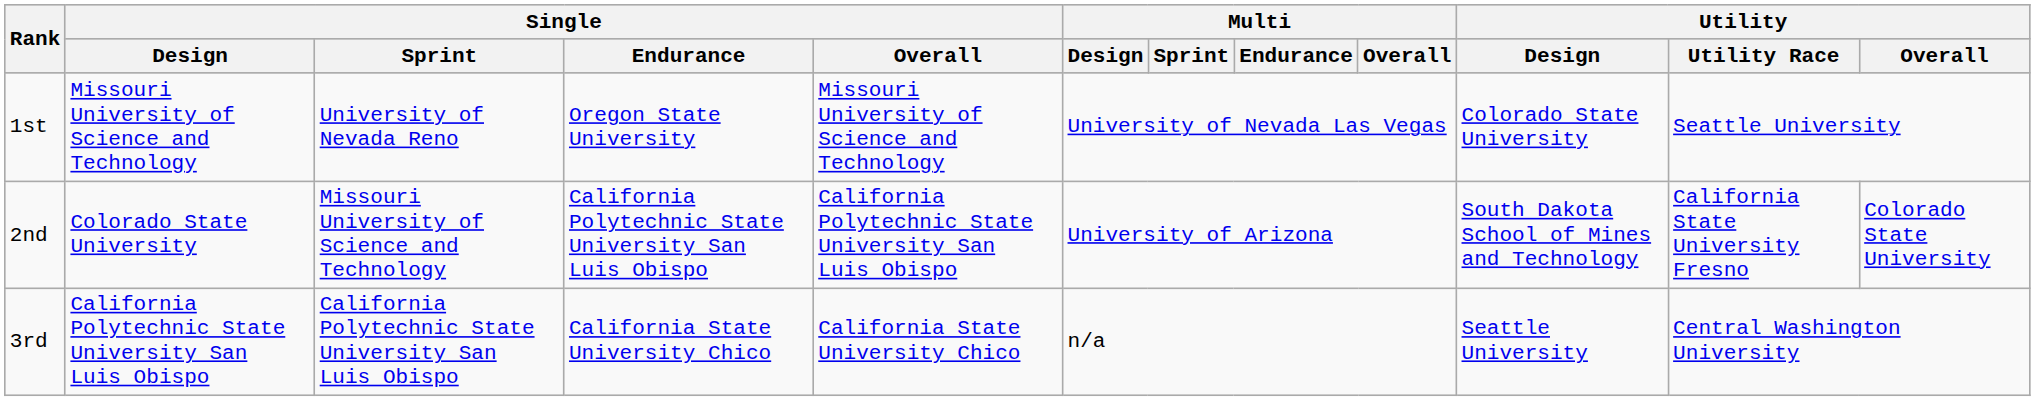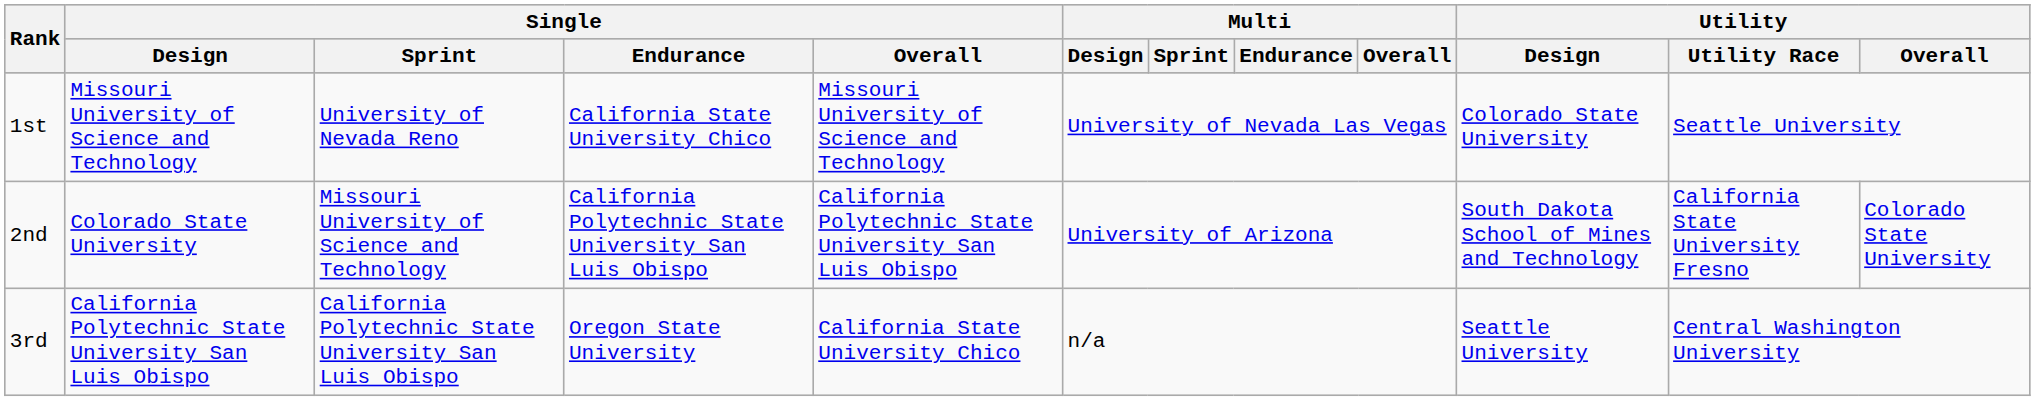 <table class="wikitable mw-collapsible">
 <tr>
 <th rowspan="2">Rank</th>
 <th colspan="4">Single</th>
 <th colspan="4">Multi</th>
 <th colspan="3">Utility</th>
 </tr>
 <tr>
 <th>Design</th>
 <th>Sprint</th>
 <th>Endurance</th>
 <th>Overall</th>
 <th>Design</th>
 <th>Sprint</th>
 <th>Endurance</th>
 <th>Overall</th>
 <th>Design</th>
 <th>Utility Race</th>
 <th>Overall</th>
 </tr>
 <tr>
 <td>1st</td>
 <td><a href='#'>Missouri University of Science and Technology</a></td>
 <td><a href='#'>University of Nevada Reno</a></td>
-<td><a href='#'>Oregon State University</a></td>
+<td><a href='#'>California State University Chico</a></td>
 <td><a href='#'>Missouri University of Science and Technology</a></td>
 <td colspan="4"><a href='#'>University of Nevada Las Vegas</a></td>
 <td><a href='#'>Colorado State University</a></td>
 <td colspan="2"><a href='#'>Seattle University</a></td>
 </tr>
 <tr>
 <td>2nd</td>
 <td><a href='#'>Colorado State University</a></td>
 <td><a href='#'>Missouri University of Science and Technology</a></td>
 <td><a href='#'>California Polytechnic State University San Luis Obispo</a></td>
 <td><a href='#'>California Polytechnic State University San Luis Obispo</a></td>
 <td colspan="4"><a href='#'>University of Arizona</a></td>
 <td><a href='#'>South Dakota School of Mines and Technology</a></td>
 <td><a href='#'>California State University Fresno</a></td>
 <td><a href='#'>Colorado State University</a></td>
 </tr>
 <tr>
 <td>3rd</td>
 <td><a href='#'>California Polytechnic State University San Luis Obispo</a></td>
 <td><a href='#'>California Polytechnic State University San Luis Obispo</a></td>
-<td><a href='#'>California State University Chico</a></td>
+<td><a href='#'>Oregon State University</a></td>
 <td><a href='#'>California State University Chico</a></td>
 <td colspan="4">n/a</td>
 <td><a href='#'>Seattle University</a></td>
 <td colspan="2"><a href='#'>Central Washington University</a></td>
 </tr>
 </table>
